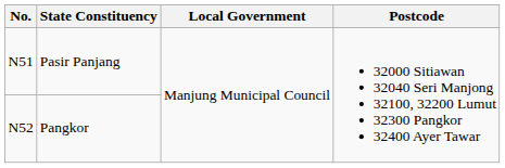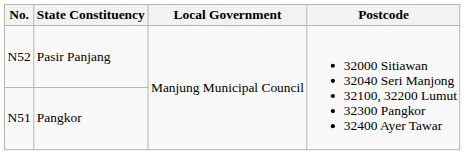 <table class="wikitable">
 <tr>
 <th>No.</th>
 <th>State Constituency</th>
 <th>Local Government</th>
 <th>Postcode</th>
 </tr>
 <tr>
-<td>N51</td>
+<td>N52</td>
 <td>Pasir Panjang</td>
 <td rowspan="2">Manjung Municipal Council</td>
 <td rowspan="2"><br><ul><li>32000 Sitiawan</li><li>32040 Seri Manjong</li><li>32100, 32200 Lumut</li><li>32300 Pangkor</li><li>32400 Ayer Tawar</li></ul></td>
 </tr>
 <tr>
-<td>N52</td>
+<td>N51</td>
 <td>Pangkor</td>
 </tr>
 </table>
